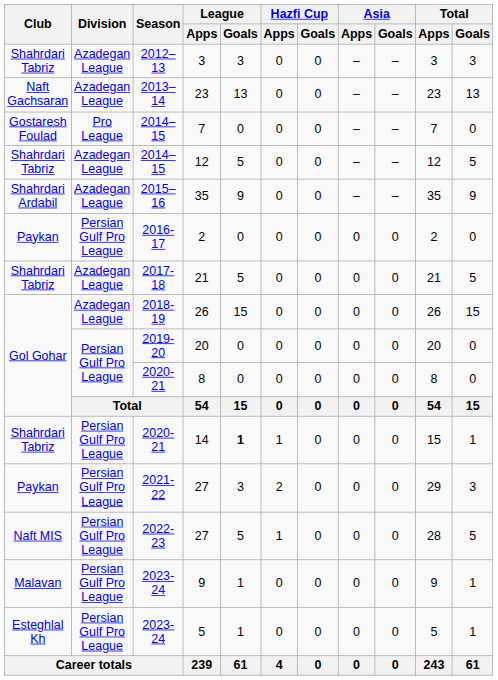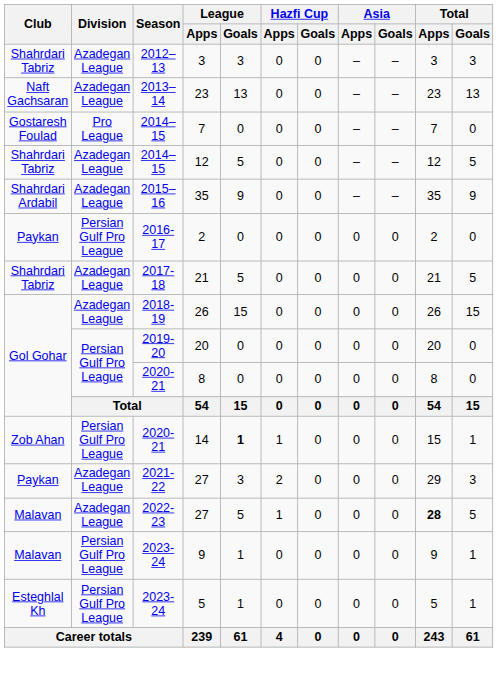 <table class="wikitable" style="text-align: center;">
 <tr>
 <th rowspan="2">Club</th>
 <th rowspan="2">Division</th>
 <th rowspan="2">Season</th>
 <th colspan="2">League</th>
 <th colspan="2"><a href='#'>Hazfi Cup</a></th>
 <th colspan="2"><a href='#'>Asia</a></th>
 <th colspan="2">Total</th>
 </tr>
 <tr>
 <th>Apps</th>
 <th>Goals</th>
 <th>Apps</th>
 <th>Goals</th>
 <th>Apps</th>
 <th>Goals</th>
 <th>Apps</th>
 <th>Goals</th>
 </tr>
 <tr>
 <td><a href='#'>Shahrdari Tabriz</a></td>
 <td><a href='#'>Azadegan League</a></td>
 <td><a href='#'>2012–13</a></td>
 <td>3</td>
 <td>3</td>
 <td>0</td>
 <td>0</td>
 <td>–</td>
 <td>–</td>
 <td>3</td>
 <td>3</td>
 </tr>
 <tr>
 <td><a href='#'>Naft Gachsaran</a></td>
 <td><a href='#'>Azadegan League</a></td>
 <td><a href='#'>2013–14</a></td>
 <td>23</td>
 <td>13</td>
 <td>0</td>
 <td>0</td>
 <td>–</td>
 <td>–</td>
 <td>23</td>
 <td>13</td>
 </tr>
 <tr>
 <td><a href='#'>Gostaresh Foulad</a></td>
 <td><a href='#'>Pro League</a></td>
 <td><a href='#'>2014–15</a></td>
 <td>7</td>
 <td>0</td>
 <td>0</td>
 <td>0</td>
 <td>–</td>
 <td>–</td>
 <td>7</td>
 <td>0</td>
 </tr>
 <tr>
 <td><a href='#'>Shahrdari Tabriz</a></td>
 <td><a href='#'>Azadegan League</a></td>
 <td><a href='#'>2014–15</a></td>
 <td>12</td>
 <td>5</td>
 <td>0</td>
 <td>0</td>
 <td>–</td>
 <td>–</td>
 <td>12</td>
 <td>5</td>
 </tr>
 <tr>
 <td><a href='#'>Shahrdari Ardabil</a></td>
 <td><a href='#'>Azadegan League</a></td>
 <td><a href='#'>2015–16</a></td>
 <td>35</td>
 <td>9</td>
 <td>0</td>
 <td>0</td>
 <td>–</td>
 <td>–</td>
 <td>35</td>
 <td>9</td>
 </tr>
 <tr>
 <td><a href='#'>Paykan</a></td>
 <td><a href='#'>Persian Gulf Pro League</a></td>
 <td><a href='#'>2016-17</a></td>
 <td>2</td>
 <td>0</td>
 <td>0</td>
 <td>0</td>
 <td>0</td>
 <td>0</td>
 <td>2</td>
 <td>0</td>
 </tr>
 <tr>
 <td><a href='#'>Shahrdari Tabriz</a></td>
 <td><a href='#'>Azadegan League</a></td>
 <td><a href='#'>2017-18</a></td>
 <td>21</td>
 <td>5</td>
 <td>0</td>
 <td>0</td>
 <td>0</td>
 <td>0</td>
 <td>21</td>
 <td>5</td>
 </tr>
 <tr>
 <td rowspan="4"><a href='#'>Gol Gohar</a></td>
 <td><a href='#'>Azadegan League</a></td>
 <td><a href='#'>2018-19</a></td>
 <td>26</td>
 <td>15</td>
 <td>0</td>
 <td>0</td>
 <td>0</td>
 <td>0</td>
 <td>26</td>
 <td>15</td>
 </tr>
 <tr>
 <td rowspan="2"><a href='#'>Persian Gulf Pro League</a></td>
 <td><a href='#'>2019-20</a></td>
 <td>20</td>
 <td>0</td>
 <td>0</td>
 <td>0</td>
 <td>0</td>
 <td>0</td>
 <td>20</td>
 <td>0</td>
 </tr>
 <tr>
 <td><a href='#'>2020-21</a></td>
 <td>8</td>
 <td>0</td>
 <td>0</td>
 <td>0</td>
 <td>0</td>
 <td>0</td>
 <td>8</td>
 <td>0</td>
 </tr>
 <tr>
 <th colspan=2>Total</th>
 <th>54</th>
 <th>15</th>
 <th>0</th>
 <th>0</th>
 <th>0</th>
 <th>0</th>
 <th>54</th>
 <th>15</th>
 </tr>
 <tr>
-<td><a href='#'>Shahrdari Tabriz</a></td>
+<td><a href='#'>Zob Ahan</a></td>
 <td><a href='#'>Persian Gulf Pro League</a></td>
 <td><a href='#'>2020-21</a></td>
 <td>14</td>
 <td><strong>1</strong></td>
 <td>1</td>
 <td>0</td>
 <td>0</td>
 <td>0</td>
 <td>15</td>
 <td>1</td>
 </tr>
 <tr>
 <td><a href='#'>Paykan</a></td>
-<td><a href='#'>Persian Gulf Pro League</a></td>
+<td><a href='#'>Azadegan League</a></td>
 <td><a href='#'>2021-22</a></td>
 <td>27</td>
 <td>3</td>
 <td>2</td>
 <td>0</td>
 <td>0</td>
 <td>0</td>
 <td>29</td>
 <td>3</td>
 </tr>
 <tr>
-<td><a href='#'>Naft MIS</a></td>
-<td><a href='#'>Persian Gulf Pro League</a></td>
+<td><a href='#'>Malavan</a></td>
+<td><a href='#'>Azadegan League</a></td>
 <td><a href='#'>2022-23</a></td>
 <td>27</td>
 <td>5</td>
 <td>1</td>
 <td>0</td>
 <td>0</td>
 <td>0</td>
-<td>28</td>
+<td><strong>28</strong></td>
 <td>5</td>
 </tr>
 <tr>
 <td><a href='#'>Malavan</a></td>
 <td><a href='#'>Persian Gulf Pro League</a></td>
 <td><a href='#'>2023-24</a></td>
 <td>9</td>
 <td>1</td>
 <td>0</td>
 <td>0</td>
 <td>0</td>
 <td>0</td>
 <td>9</td>
 <td>1</td>
 </tr>
 <tr>
 <td><a href='#'>Esteghlal Kh</a></td>
 <td><a href='#'>Persian Gulf Pro League</a></td>
 <td><a href='#'>2023-24</a></td>
 <td>5</td>
 <td>1</td>
 <td>0</td>
 <td>0</td>
 <td>0</td>
 <td>0</td>
 <td>5</td>
 <td>1</td>
 </tr>
 <tr>
 <th colspan=3>Career totals</th>
 <th>239</th>
 <th>61</th>
 <th>4</th>
 <th>0</th>
 <th>0</th>
 <th>0</th>
 <th>243</th>
 <th>61</th>
 </tr>
 </table>
